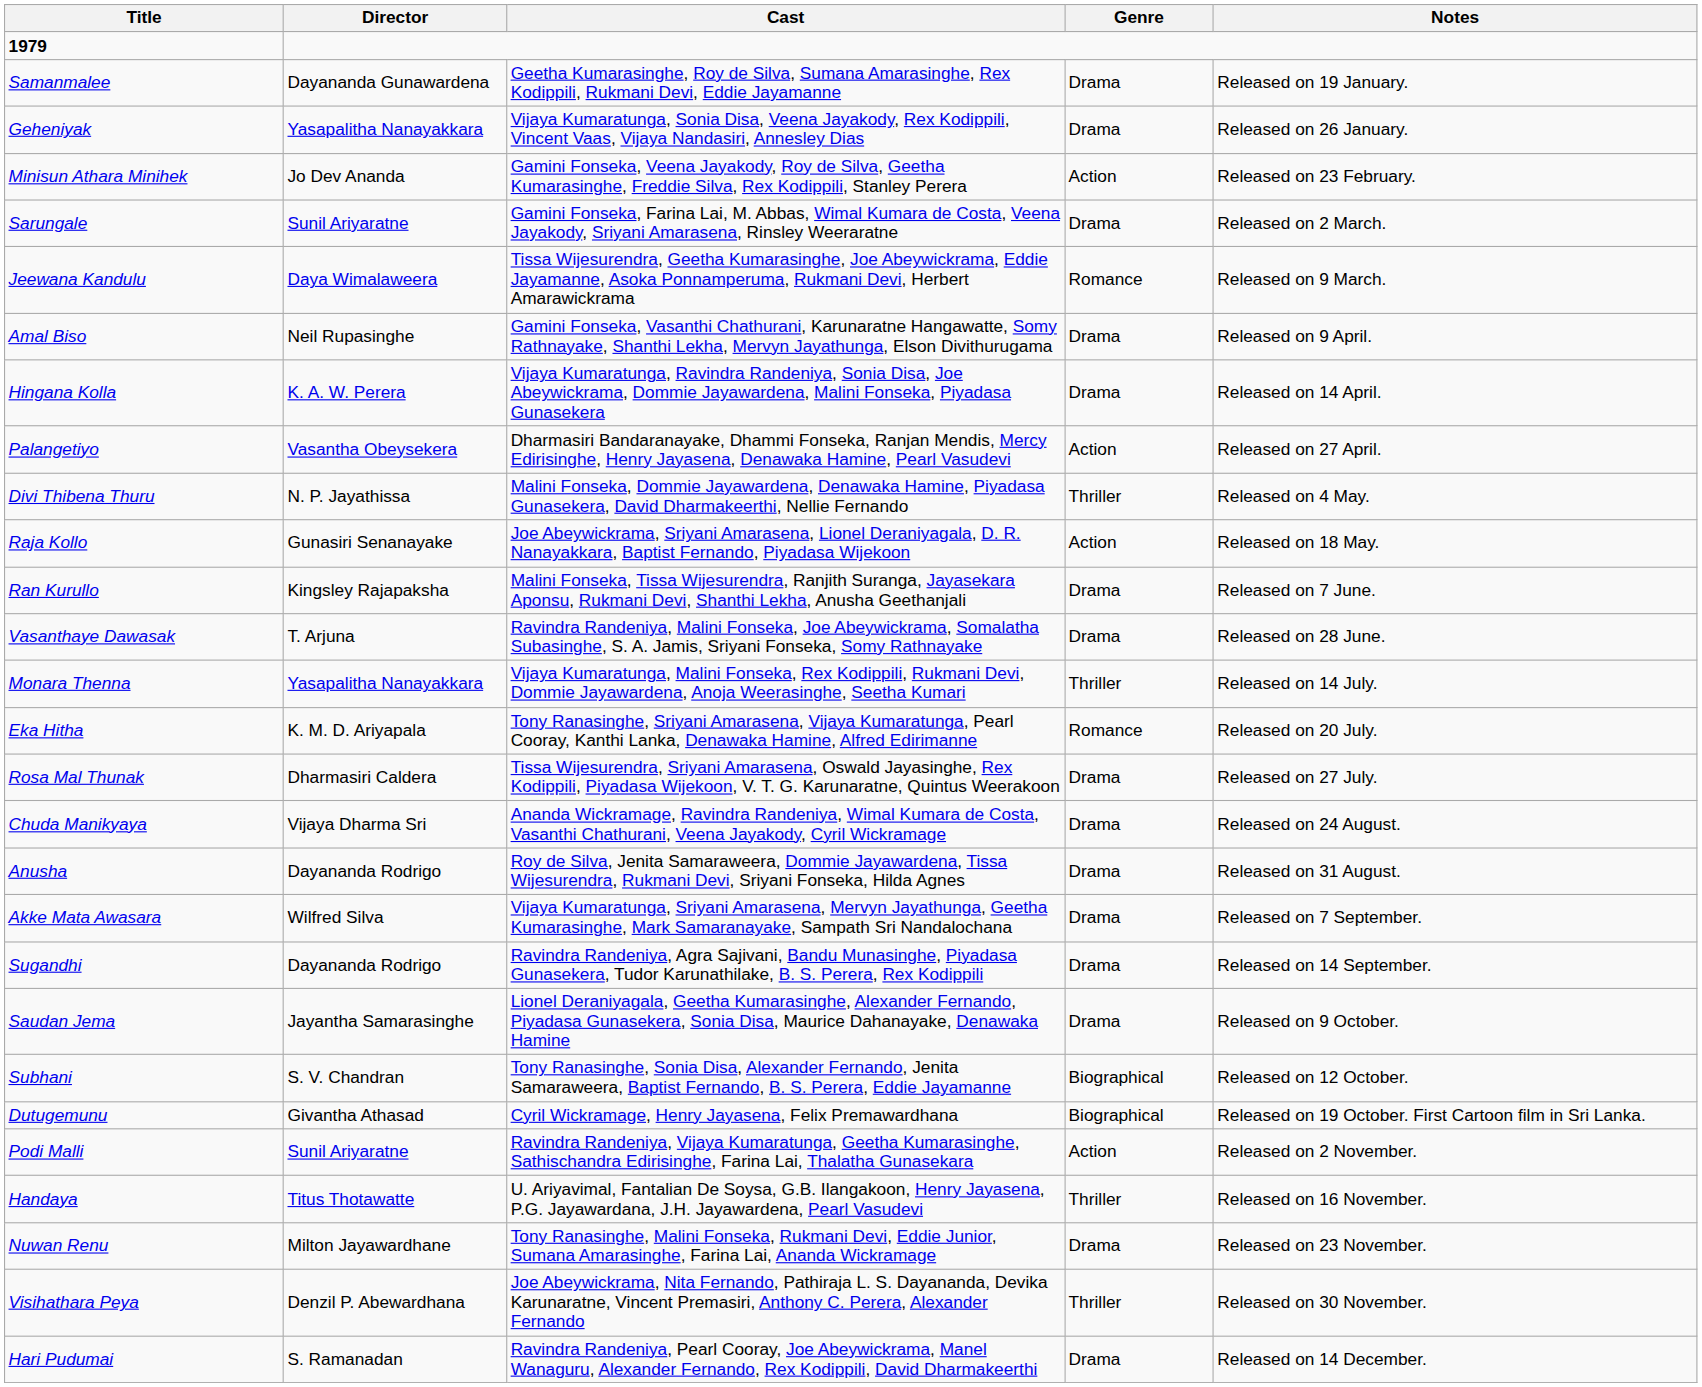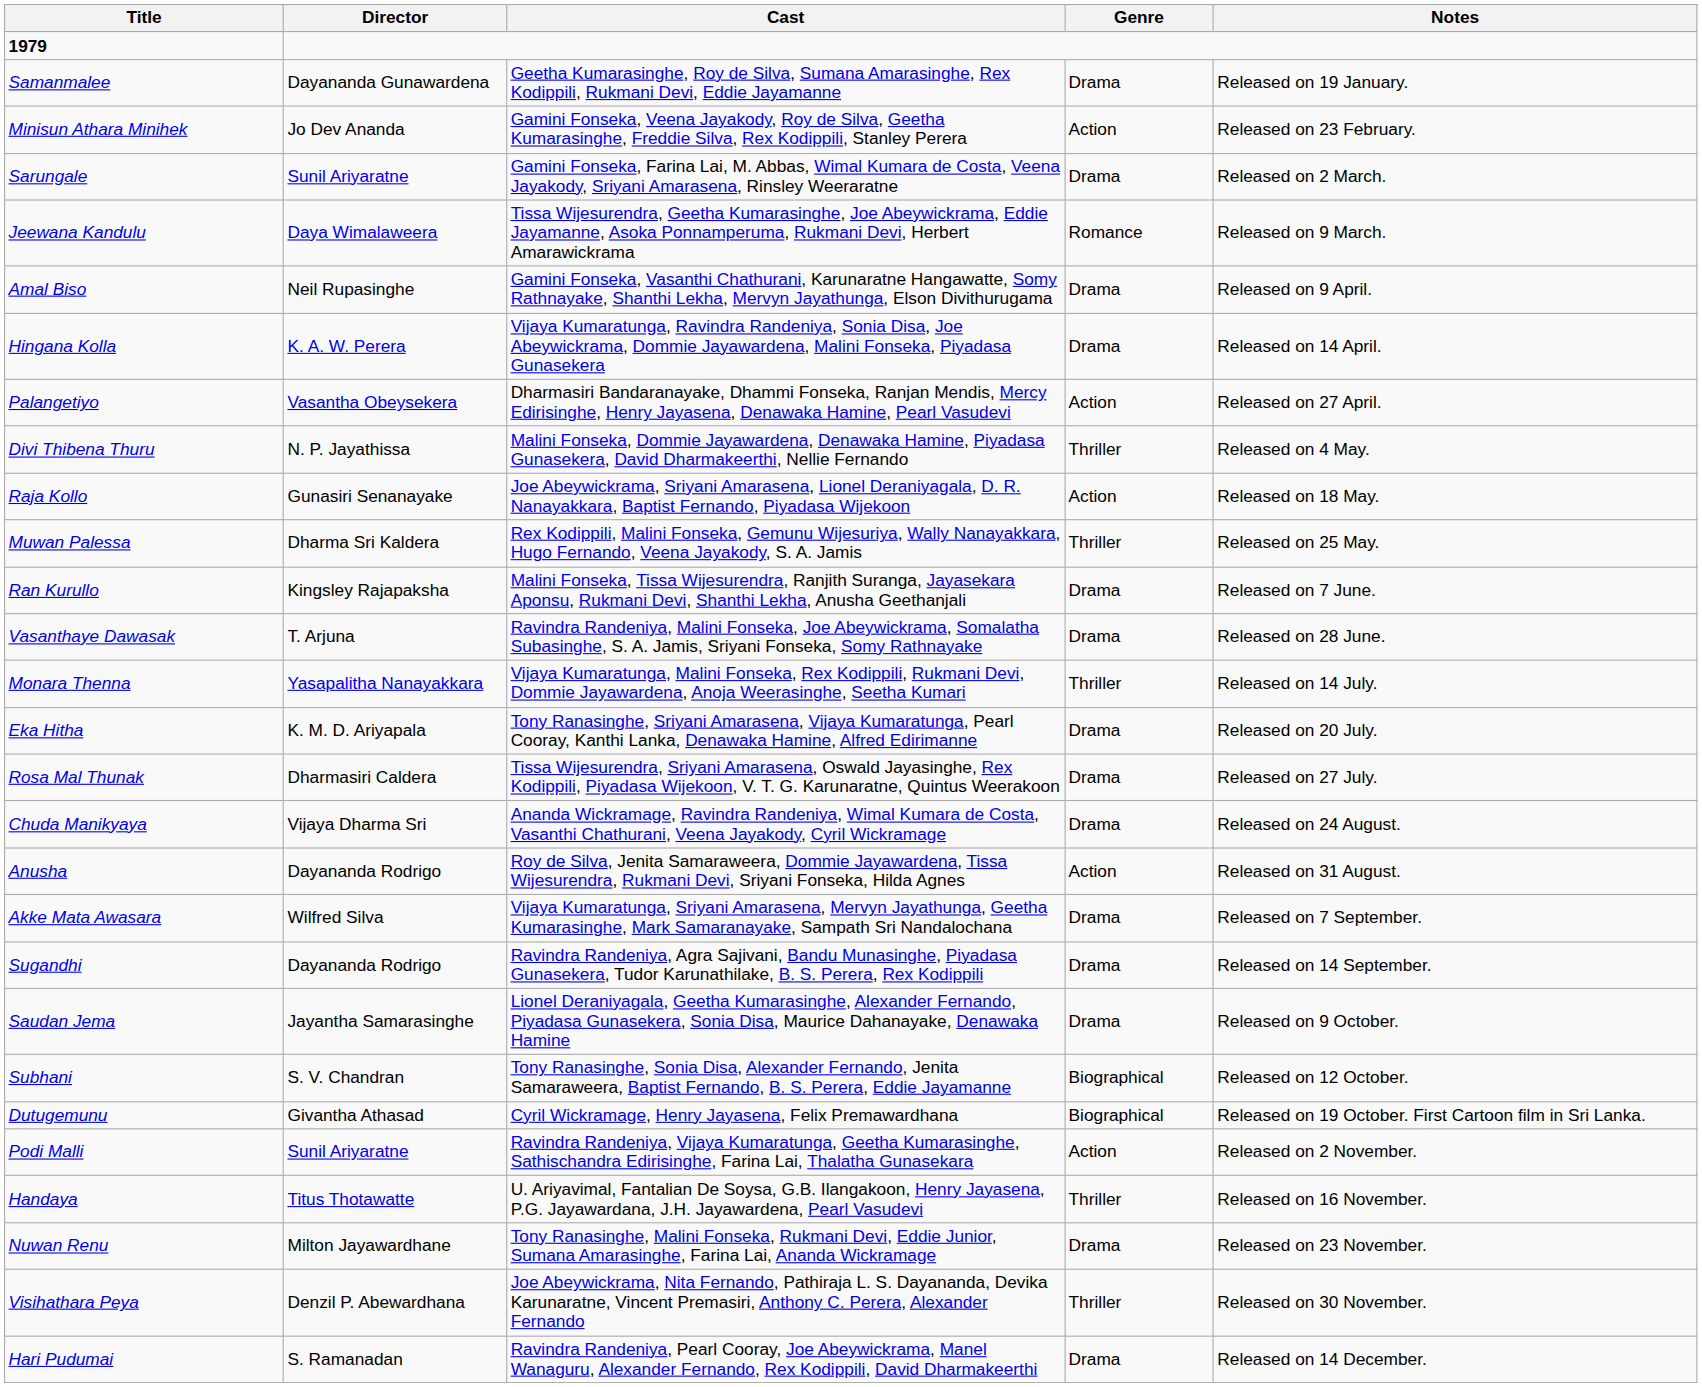 <table class="wikitable">
 <tr>
 <th width=15%>Title</th>
 <th width=12%>Director</th>
 <th width=30%>Cast</th>
 <th width=8%>Genre</th>
 <th width=26%>Notes</th>
 </tr>
 <tr>
 <td><strong>1979</strong></td>
 </tr>
 <tr>
 <td><em><a href='#'>Samanmalee</a></em></td>
 <td>Dayananda Gunawardena</td>
 <td><a href='#'>Geetha Kumarasinghe</a>, <a href='#'>Roy de Silva</a>, <a href='#'>Sumana Amarasinghe</a>, <a href='#'>Rex Kodippili</a>, <a href='#'>Rukmani Devi</a>, <a href='#'>Eddie Jayamanne</a></td>
 <td>Drama</td>
 <td>Released on 19 January.</td>
-</tr>
-<tr>
-<td><em><a href='#'>Geheniyak</a></em></td>
-<td><a href='#'>Yasapalitha Nanayakkara</a></td>
-<td><a href='#'>Vijaya Kumaratunga</a>, <a href='#'>Sonia Disa</a>, <a href='#'>Veena Jayakody</a>, <a href='#'>Rex Kodippili</a>, <a href='#'>Vincent Vaas</a>, <a href='#'>Vijaya Nandasiri</a>, <a href='#'>Annesley Dias</a></td>
-<td>Drama</td>
-<td>Released on 26 January.</td>
 </tr>
 <tr>
 <td><em><a href='#'>Minisun Athara Minihek</a></em></td>
 <td>Jo Dev Ananda</td>
 <td><a href='#'>Gamini Fonseka</a>, <a href='#'>Veena Jayakody</a>, <a href='#'>Roy de Silva</a>, <a href='#'>Geetha Kumarasinghe</a>, <a href='#'>Freddie Silva</a>, <a href='#'>Rex Kodippili</a>, Stanley Perera</td>
 <td>Action</td>
 <td>Released on 23 February.</td>
 </tr>
 <tr>
 <td><em><a href='#'>Sarungale</a></em></td>
 <td><a href='#'>Sunil Ariyaratne</a></td>
 <td><a href='#'>Gamini Fonseka</a>, Farina Lai, M. Abbas, <a href='#'>Wimal Kumara de Costa</a>, <a href='#'>Veena Jayakody</a>, <a href='#'>Sriyani Amarasena</a>, Rinsley Weeraratne</td>
 <td>Drama</td>
 <td>Released on 2 March.</td>
 </tr>
 <tr>
 <td><em><a href='#'>Jeewana Kandulu</a></em></td>
 <td><a href='#'>Daya Wimalaweera</a></td>
 <td><a href='#'>Tissa Wijesurendra</a>, <a href='#'>Geetha Kumarasinghe</a>, <a href='#'>Joe Abeywickrama</a>, <a href='#'>Eddie Jayamanne</a>, <a href='#'>Asoka Ponnamperuma</a>, <a href='#'>Rukmani Devi</a>, Herbert Amarawickrama</td>
 <td>Romance</td>
 <td>Released on 9 March.</td>
 </tr>
 <tr>
 <td><em><a href='#'>Amal Biso</a></em></td>
 <td>Neil Rupasinghe</td>
 <td><a href='#'>Gamini Fonseka</a>, <a href='#'>Vasanthi Chathurani</a>, Karunaratne Hangawatte, <a href='#'>Somy Rathnayake</a>, <a href='#'>Shanthi Lekha</a>, <a href='#'>Mervyn Jayathunga</a>, Elson Divithurugama</td>
 <td>Drama</td>
 <td>Released on 9 April.</td>
 </tr>
 <tr>
 <td><em><a href='#'>Hingana Kolla</a></em></td>
 <td><a href='#'>K. A. W. Perera</a></td>
 <td><a href='#'>Vijaya Kumaratunga</a>, <a href='#'>Ravindra Randeniya</a>, <a href='#'>Sonia Disa</a>, <a href='#'>Joe Abeywickrama</a>, <a href='#'>Dommie Jayawardena</a>, <a href='#'>Malini Fonseka</a>, <a href='#'>Piyadasa Gunasekera</a></td>
 <td>Drama</td>
 <td>Released on 14 April.</td>
 </tr>
 <tr>
 <td><em><a href='#'>Palangetiyo</a></em></td>
 <td><a href='#'>Vasantha Obeysekera</a></td>
 <td>Dharmasiri Bandaranayake, Dhammi Fonseka, Ranjan Mendis, <a href='#'>Mercy Edirisinghe</a>, <a href='#'>Henry Jayasena</a>, <a href='#'>Denawaka Hamine</a>, <a href='#'>Pearl Vasudevi</a></td>
 <td>Action</td>
 <td>Released on 27 April.</td>
 </tr>
 <tr>
 <td><em><a href='#'>Divi Thibena Thuru</a></em></td>
 <td>N. P. Jayathissa</td>
 <td><a href='#'>Malini Fonseka</a>, <a href='#'>Dommie Jayawardena</a>, <a href='#'>Denawaka Hamine</a>, <a href='#'>Piyadasa Gunasekera</a>, <a href='#'>David Dharmakeerthi</a>, Nellie Fernando</td>
 <td>Thriller</td>
 <td>Released on 4 May.</td>
 </tr>
 <tr>
 <td><em><a href='#'>Raja Kollo</a></em></td>
 <td>Gunasiri Senanayake</td>
 <td><a href='#'>Joe Abeywickrama</a>, <a href='#'>Sriyani Amarasena</a>, <a href='#'>Lionel Deraniyagala</a>, <a href='#'>D. R. Nanayakkara</a>, <a href='#'>Baptist Fernando</a>, <a href='#'>Piyadasa Wijekoon</a></td>
 <td>Action</td>
 <td>Released on 18 May.</td>
 </tr>
 <tr>
+<td><em><a href='#'>Muwan Palessa</a></em></td>
+<td>Dharma Sri Kaldera</td>
+<td><a href='#'>Rex Kodippili</a>, <a href='#'>Malini Fonseka</a>, <a href='#'>Gemunu Wijesuriya</a>, <a href='#'>Wally Nanayakkara</a>, <a href='#'>Hugo Fernando</a>, <a href='#'>Veena Jayakody</a>, S. A. Jamis</td>
+<td>Thriller</td>
+<td>Released on 25 May.</td>
+</tr>
+<tr>
 <td><em><a href='#'>Ran Kurullo</a></em></td>
 <td>Kingsley Rajapaksha</td>
 <td><a href='#'>Malini Fonseka</a>, <a href='#'>Tissa Wijesurendra</a>, Ranjith Suranga, <a href='#'>Jayasekara Aponsu</a>, <a href='#'>Rukmani Devi</a>, <a href='#'>Shanthi Lekha</a>, Anusha Geethanjali</td>
 <td>Drama</td>
 <td>Released on 7 June.</td>
 </tr>
 <tr>
 <td><em><a href='#'>Vasanthaye Dawasak</a></em></td>
 <td>T. Arjuna</td>
 <td><a href='#'>Ravindra Randeniya</a>, <a href='#'>Malini Fonseka</a>, <a href='#'>Joe Abeywickrama</a>, <a href='#'>Somalatha Subasinghe</a>, S. A. Jamis, Sriyani Fonseka, <a href='#'>Somy Rathnayake</a></td>
 <td>Drama</td>
 <td>Released on 28 June.</td>
 </tr>
 <tr>
 <td><em><a href='#'>Monara Thenna</a></em></td>
 <td><a href='#'>Yasapalitha Nanayakkara</a></td>
 <td><a href='#'>Vijaya Kumaratunga</a>, <a href='#'>Malini Fonseka</a>, <a href='#'>Rex Kodippili</a>, <a href='#'>Rukmani Devi</a>, <a href='#'>Dommie Jayawardena</a>, <a href='#'>Anoja Weerasinghe</a>, <a href='#'>Seetha Kumari</a></td>
 <td>Thriller</td>
 <td>Released on 14 July.</td>
 </tr>
 <tr>
 <td><em><a href='#'>Eka Hitha</a></em></td>
 <td>K. M. D. Ariyapala</td>
 <td><a href='#'>Tony Ranasinghe</a>, <a href='#'>Sriyani Amarasena</a>, <a href='#'>Vijaya Kumaratunga</a>, Pearl Cooray, Kanthi Lanka, <a href='#'>Denawaka Hamine</a>, <a href='#'>Alfred Edirimanne</a></td>
-<td>Romance</td>
+<td>Drama</td>
 <td>Released on 20 July.</td>
 </tr>
 <tr>
 <td><em><a href='#'>Rosa Mal Thunak</a></em></td>
 <td>Dharmasiri Caldera</td>
 <td><a href='#'>Tissa Wijesurendra</a>, <a href='#'>Sriyani Amarasena</a>, Oswald Jayasinghe, <a href='#'>Rex Kodippili</a>, <a href='#'>Piyadasa Wijekoon</a>, V. T. G. Karunaratne, Quintus Weerakoon</td>
 <td>Drama</td>
 <td>Released on 27 July.</td>
 </tr>
 <tr>
 <td><em><a href='#'>Chuda Manikyaya</a></em></td>
 <td>Vijaya Dharma Sri</td>
 <td><a href='#'>Ananda Wickramage</a>, <a href='#'>Ravindra Randeniya</a>, <a href='#'>Wimal Kumara de Costa</a>, <a href='#'>Vasanthi Chathurani</a>, <a href='#'>Veena Jayakody</a>, <a href='#'>Cyril Wickramage</a></td>
 <td>Drama</td>
 <td>Released on 24 August.</td>
 </tr>
 <tr>
 <td><em><a href='#'>Anusha</a></em></td>
 <td>Dayananda Rodrigo</td>
 <td><a href='#'>Roy de Silva</a>, Jenita Samaraweera, <a href='#'>Dommie Jayawardena</a>, <a href='#'>Tissa Wijesurendra</a>, <a href='#'>Rukmani Devi</a>, Sriyani Fonseka, Hilda Agnes</td>
-<td>Drama</td>
+<td>Action</td>
 <td>Released on 31 August.</td>
 </tr>
 <tr>
 <td><em><a href='#'>Akke Mata Awasara</a></em></td>
 <td>Wilfred Silva</td>
 <td><a href='#'>Vijaya Kumaratunga</a>, <a href='#'>Sriyani Amarasena</a>, <a href='#'>Mervyn Jayathunga</a>, <a href='#'>Geetha Kumarasinghe</a>, <a href='#'>Mark Samaranayake</a>, Sampath Sri Nandalochana</td>
 <td>Drama</td>
 <td>Released on 7 September.</td>
 </tr>
 <tr>
 <td><em><a href='#'>Sugandhi</a></em></td>
 <td>Dayananda Rodrigo</td>
 <td><a href='#'>Ravindra Randeniya</a>, Agra Sajivani, <a href='#'>Bandu Munasinghe</a>, <a href='#'>Piyadasa Gunasekera</a>, Tudor Karunathilake, <a href='#'>B. S. Perera</a>, <a href='#'>Rex Kodippili</a></td>
 <td>Drama</td>
 <td>Released on 14 September.</td>
 </tr>
 <tr>
 <td><em><a href='#'>Saudan Jema</a></em></td>
 <td>Jayantha Samarasinghe</td>
 <td><a href='#'>Lionel Deraniyagala</a>, <a href='#'>Geetha Kumarasinghe</a>, <a href='#'>Alexander Fernando</a>, <a href='#'>Piyadasa Gunasekera</a>, <a href='#'>Sonia Disa</a>, Maurice Dahanayake, <a href='#'>Denawaka Hamine</a></td>
 <td>Drama</td>
 <td>Released on 9 October.</td>
 </tr>
 <tr>
 <td><em><a href='#'>Subhani</a></em></td>
 <td>S. V. Chandran</td>
 <td><a href='#'>Tony Ranasinghe</a>, <a href='#'>Sonia Disa</a>, <a href='#'>Alexander Fernando</a>, Jenita Samaraweera, <a href='#'>Baptist Fernando</a>, <a href='#'>B. S. Perera</a>, <a href='#'>Eddie Jayamanne</a></td>
 <td>Biographical</td>
 <td>Released on 12 October.</td>
 </tr>
 <tr>
 <td><em><a href='#'>Dutugemunu</a></em></td>
 <td>Givantha Athasad</td>
 <td><a href='#'>Cyril Wickramage</a>, <a href='#'>Henry Jayasena</a>, Felix Premawardhana</td>
 <td>Biographical</td>
 <td>Released on 19 October. First Cartoon film in Sri Lanka.</td>
 </tr>
 <tr>
 <td><em><a href='#'>Podi Malli</a></em></td>
 <td><a href='#'>Sunil Ariyaratne</a></td>
 <td><a href='#'>Ravindra Randeniya</a>, <a href='#'>Vijaya Kumaratunga</a>, <a href='#'>Geetha Kumarasinghe</a>, <a href='#'>Sathischandra Edirisinghe</a>, Farina Lai, <a href='#'>Thalatha Gunasekara</a></td>
 <td>Action</td>
 <td>Released on 2 November.</td>
 </tr>
 <tr>
 <td><em><a href='#'>Handaya</a></em></td>
 <td><a href='#'>Titus Thotawatte</a></td>
 <td>U. Ariyavimal, Fantalian De Soysa, G.B. Ilangakoon, <a href='#'>Henry Jayasena</a>, P.G. Jayawardana, J.H. Jayawardena, <a href='#'>Pearl Vasudevi</a></td>
 <td>Thriller</td>
 <td>Released on 16 November.</td>
 </tr>
 <tr>
 <td><em><a href='#'>Nuwan Renu</a></em></td>
 <td>Milton Jayawardhane</td>
 <td><a href='#'>Tony Ranasinghe</a>, <a href='#'>Malini Fonseka</a>, <a href='#'>Rukmani Devi</a>, <a href='#'>Eddie Junior</a>, <a href='#'>Sumana Amarasinghe</a>, Farina Lai, <a href='#'>Ananda Wickramage</a></td>
 <td>Drama</td>
 <td>Released on 23 November.</td>
 </tr>
 <tr>
 <td><em><a href='#'>Visihathara Peya</a></em></td>
 <td>Denzil P. Abewardhana</td>
 <td><a href='#'>Joe Abeywickrama</a>, <a href='#'>Nita Fernando</a>, Pathiraja L. S. Dayananda, Devika Karunaratne, Vincent Premasiri, <a href='#'>Anthony C. Perera</a>, <a href='#'>Alexander Fernando</a></td>
 <td>Thriller</td>
 <td>Released on 30 November.</td>
 </tr>
 <tr>
 <td><em><a href='#'>Hari Pudumai</a></em></td>
 <td>S. Ramanadan</td>
 <td><a href='#'>Ravindra Randeniya</a>, Pearl Cooray, <a href='#'>Joe Abeywickrama</a>, <a href='#'>Manel Wanaguru</a>, <a href='#'>Alexander Fernando</a>, <a href='#'>Rex Kodippili</a>, <a href='#'>David Dharmakeerthi</a></td>
 <td>Drama</td>
 <td>Released on 14 December.</td>
 </tr>
 </table>
